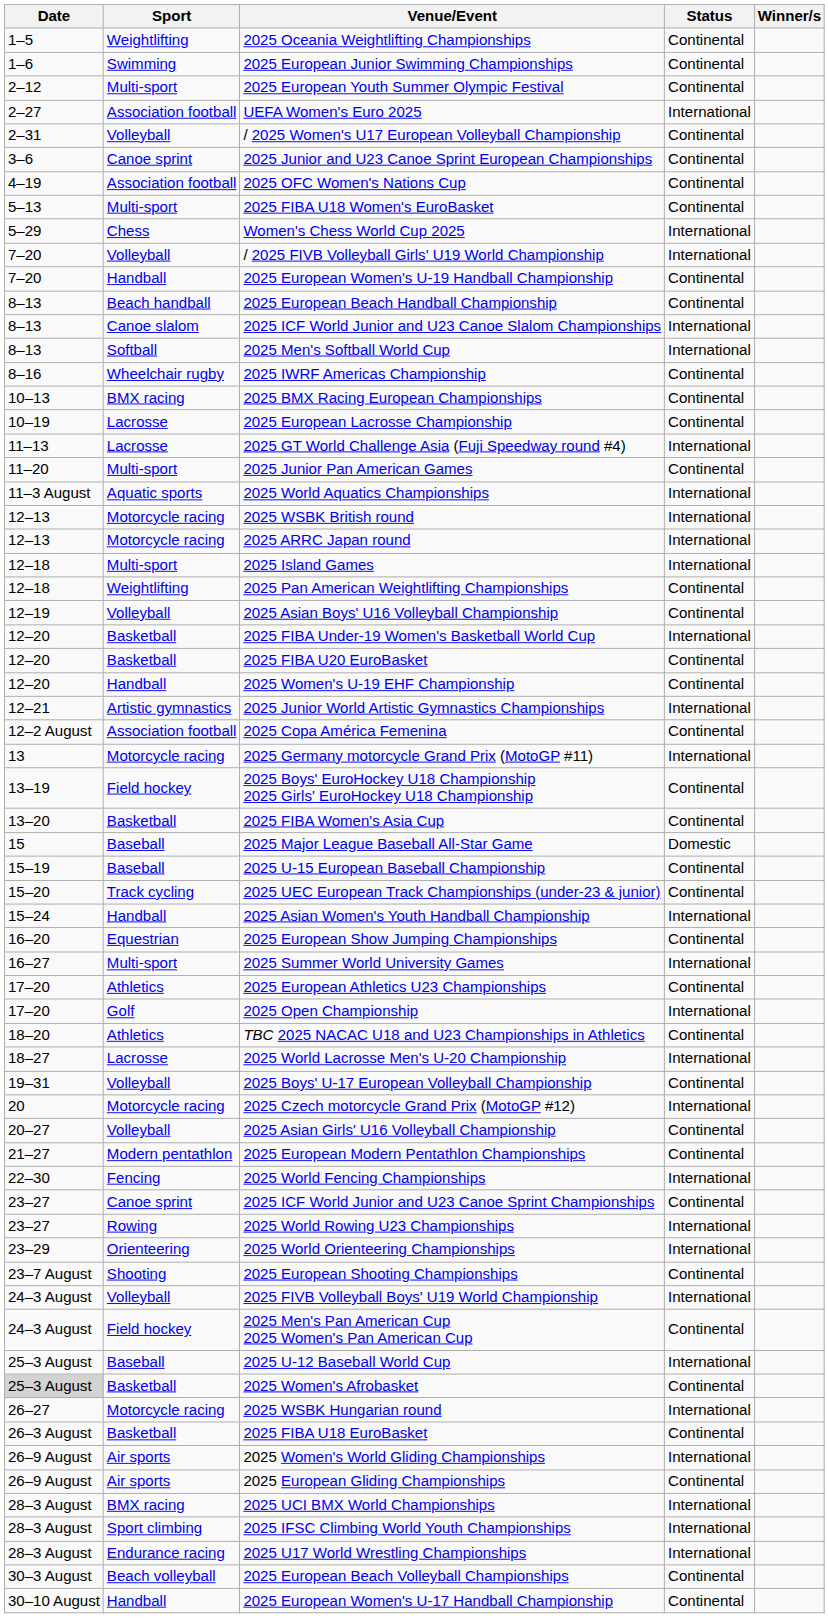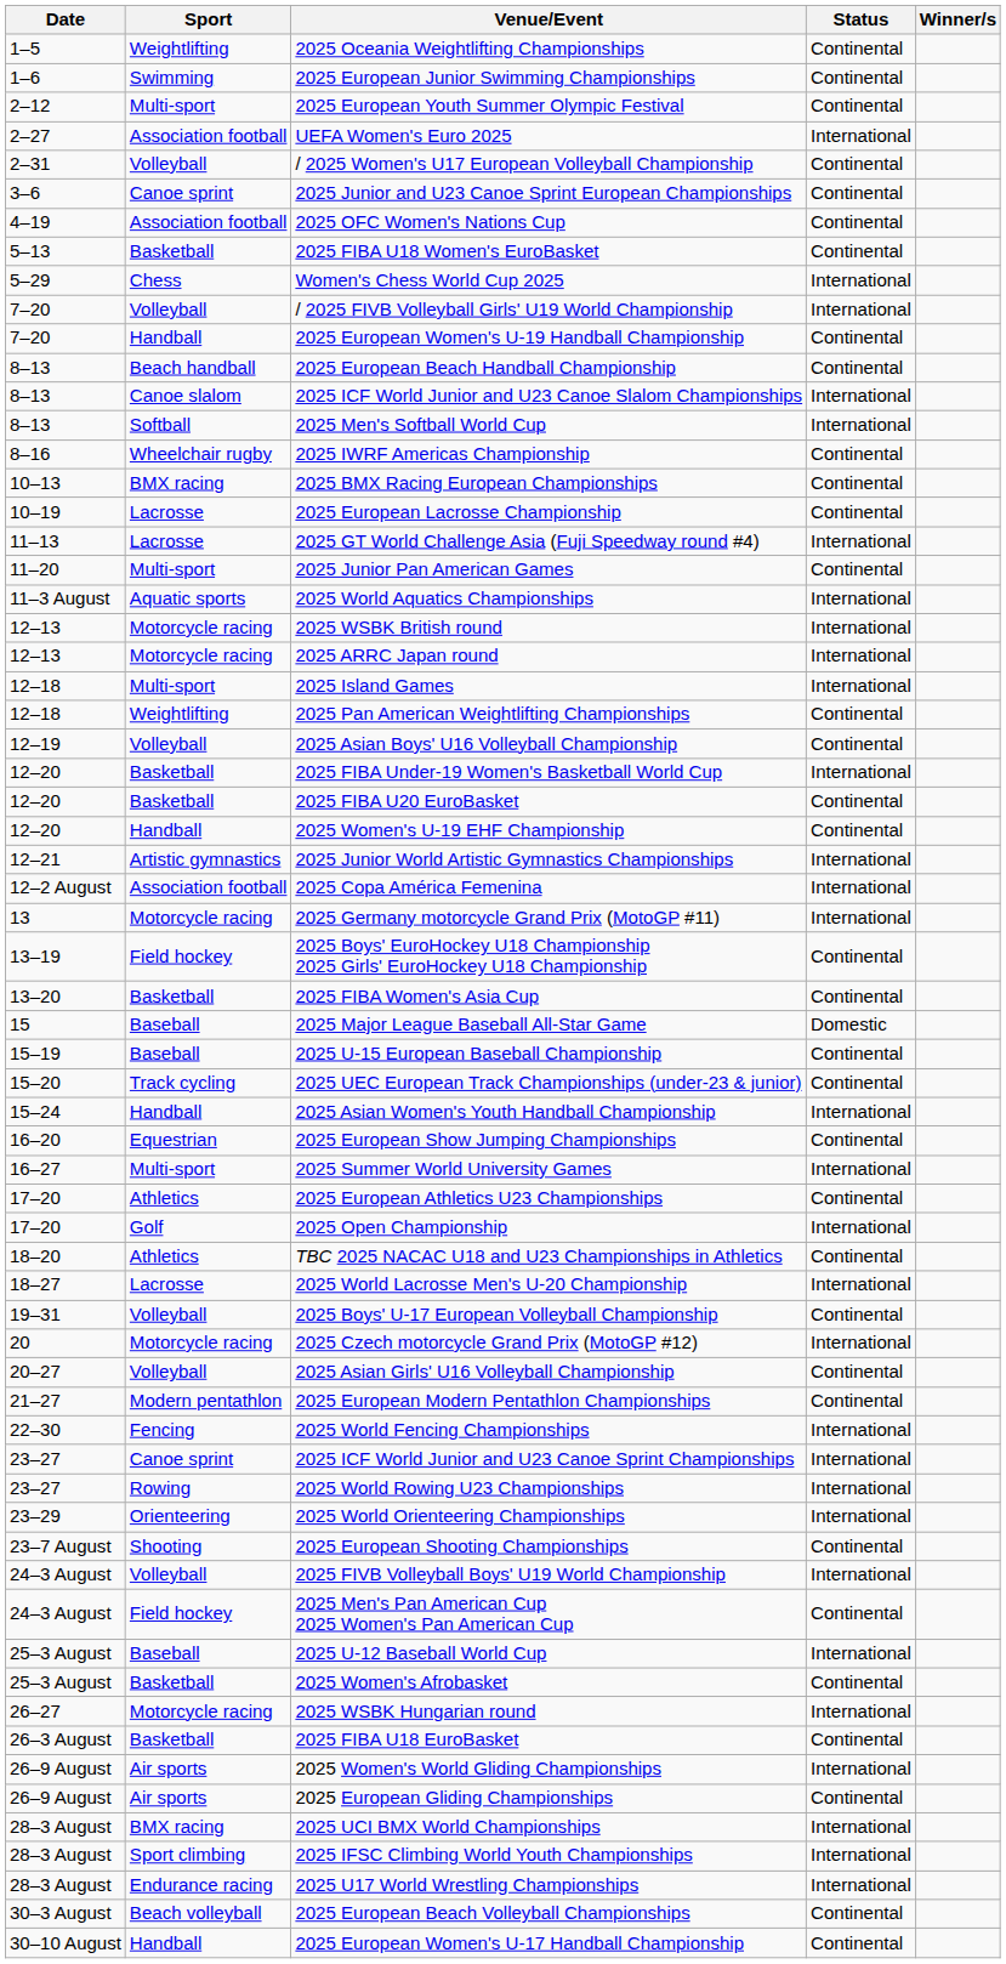 <table class="wikitable source">
 <tr>
 <th>Date</th>
 <th>Sport</th>
 <th>Venue/Event</th>
 <th>Status</th>
 <th>Winner/s</th>
 </tr>
 <tr>
 <td>1–5</td>
 <td><a href='#'>Weightlifting</a></td>
 <td> <a href='#'>2025 Oceania Weightlifting Championships</a></td>
 <td>Continental</td>
 <td></td>
 </tr>
 <tr>
 <td>1–6</td>
 <td><a href='#'>Swimming</a></td>
 <td> <a href='#'>2025 European Junior Swimming Championships</a></td>
 <td>Continental</td>
 <td></td>
 </tr>
 <tr>
 <td>2–12</td>
 <td><a href='#'>Multi-sport</a></td>
 <td> <a href='#'>2025 European Youth Summer Olympic Festival</a></td>
 <td>Continental</td>
 <td></td>
 </tr>
 <tr>
 <td>2–27</td>
 <td><a href='#'>Association football</a></td>
 <td> <a href='#'>UEFA Women's Euro 2025</a></td>
 <td>International</td>
 <td></td>
 </tr>
 <tr>
 <td>2–31</td>
 <td><a href='#'>Volleyball</a></td>
 <td> /  <a href='#'>2025 Women's U17 European Volleyball Championship</a></td>
 <td>Continental</td>
 <td></td>
 </tr>
 <tr>
 <td>3–6</td>
 <td><a href='#'>Canoe sprint</a></td>
 <td> <a href='#'>2025 Junior and U23 Canoe Sprint European Championships</a></td>
 <td>Continental</td>
 <td></td>
 </tr>
 <tr>
 <td>4–19</td>
 <td><a href='#'>Association football</a></td>
 <td> <a href='#'>2025 OFC Women's Nations Cup</a></td>
 <td>Continental</td>
 <td></td>
 </tr>
 <tr>
 <td>5–13</td>
-<td><a href='#'>Multi-sport</a></td>
+<td><a href='#'>Basketball</a></td>
 <td> <a href='#'>2025 FIBA U18 Women's EuroBasket</a></td>
 <td>Continental</td>
 <td></td>
 </tr>
 <tr>
 <td>5–29</td>
 <td><a href='#'>Chess</a></td>
 <td> <a href='#'>Women's Chess World Cup 2025</a></td>
 <td>International</td>
 <td></td>
 </tr>
 <tr>
 <td>7–20</td>
 <td><a href='#'>Volleyball</a></td>
 <td>/ <a href='#'>2025 FIVB Volleyball Girls' U19 World Championship</a></td>
 <td>International</td>
 <td></td>
 </tr>
 <tr>
 <td>7–20</td>
 <td><a href='#'>Handball</a></td>
 <td> <a href='#'>2025 European Women's U-19 Handball Championship</a></td>
 <td>Continental</td>
 <td></td>
 </tr>
 <tr>
 <td>8–13</td>
 <td><a href='#'>Beach handball</a></td>
 <td> <a href='#'>2025 European Beach Handball Championship</a></td>
 <td>Continental</td>
 <td></td>
 </tr>
 <tr>
 <td>8–13</td>
 <td><a href='#'>Canoe slalom</a></td>
 <td> <a href='#'>2025 ICF World Junior and U23 Canoe Slalom Championships</a></td>
 <td>International</td>
 <td></td>
 </tr>
 <tr>
 <td>8–13</td>
 <td><a href='#'>Softball</a></td>
 <td> <a href='#'>2025 Men's Softball World Cup</a></td>
 <td>International</td>
 <td></td>
 </tr>
 <tr>
 <td>8–16</td>
 <td><a href='#'>Wheelchair rugby</a></td>
 <td> <a href='#'>2025 IWRF Americas Championship</a></td>
 <td>Continental</td>
 <td></td>
 </tr>
 <tr>
 <td>10–13</td>
 <td><a href='#'>BMX racing</a></td>
 <td> <a href='#'>2025 BMX Racing European Championships</a></td>
 <td>Continental</td>
 <td></td>
 </tr>
 <tr>
 <td>10–19</td>
 <td><a href='#'>Lacrosse</a></td>
 <td> <a href='#'>2025 European Lacrosse Championship</a></td>
 <td>Continental</td>
 <td></td>
 </tr>
 <tr>
 <td>11–13</td>
 <td><a href='#'>Lacrosse</a></td>
 <td> <a href='#'>2025 GT World Challenge Asia</a> (<a href='#'>Fuji Speedway round</a> #4)</td>
 <td>International</td>
 <td></td>
 </tr>
 <tr>
 <td>11–20</td>
 <td><a href='#'>Multi-sport</a></td>
 <td> <a href='#'>2025 Junior Pan American Games</a></td>
 <td>Continental</td>
 <td></td>
 </tr>
 <tr>
 <td>11–3 August</td>
 <td><a href='#'>Aquatic sports</a></td>
 <td> <a href='#'>2025 World Aquatics Championships</a></td>
 <td>International</td>
 <td></td>
 </tr>
 <tr>
 <td>12–13</td>
 <td><a href='#'>Motorcycle racing</a></td>
 <td> <a href='#'>2025 WSBK British round</a></td>
 <td>International</td>
 <td></td>
 </tr>
 <tr>
 <td>12–13</td>
 <td><a href='#'>Motorcycle racing</a></td>
 <td> <a href='#'>2025 ARRC Japan round</a></td>
 <td>International</td>
 <td></td>
 </tr>
 <tr>
 <td>12–18</td>
 <td><a href='#'>Multi-sport</a></td>
 <td> <a href='#'>2025 Island Games</a></td>
 <td>International</td>
 <td></td>
 </tr>
 <tr>
 <td>12–18</td>
 <td><a href='#'>Weightlifting</a></td>
 <td> <a href='#'>2025 Pan American Weightlifting Championships</a></td>
 <td>Continental</td>
 <td></td>
 </tr>
 <tr>
 <td>12–19</td>
 <td><a href='#'>Volleyball</a></td>
 <td> <a href='#'>2025 Asian Boys' U16 Volleyball Championship</a></td>
 <td>Continental</td>
 <td></td>
 </tr>
 <tr>
 <td>12–20</td>
 <td><a href='#'>Basketball</a></td>
 <td> <a href='#'>2025 FIBA Under-19 Women's Basketball World Cup</a></td>
 <td>International</td>
 <td></td>
 </tr>
 <tr>
 <td>12–20</td>
 <td><a href='#'>Basketball</a></td>
 <td> <a href='#'>2025 FIBA U20 EuroBasket</a></td>
 <td>Continental</td>
 <td></td>
 </tr>
 <tr>
 <td>12–20</td>
 <td><a href='#'>Handball</a></td>
 <td> <a href='#'>2025 Women's U-19 EHF Championship</a></td>
 <td>Continental</td>
 <td></td>
 </tr>
 <tr>
 <td>12–21</td>
 <td><a href='#'>Artistic gymnastics</a></td>
 <td> <a href='#'>2025 Junior World Artistic Gymnastics Championships</a></td>
 <td>International</td>
 <td></td>
 </tr>
 <tr>
 <td>12–2 August</td>
 <td><a href='#'>Association football</a></td>
 <td> <a href='#'>2025 Copa América Femenina</a></td>
-<td>Continental</td>
+<td>International</td>
 <td></td>
 </tr>
 <tr>
 <td>13</td>
 <td><a href='#'>Motorcycle racing</a></td>
 <td> <a href='#'>2025 Germany motorcycle Grand Prix</a> (<a href='#'>MotoGP</a> #11)</td>
 <td>International</td>
 <td></td>
 </tr>
 <tr>
 <td>13–19</td>
 <td><a href='#'>Field hockey</a></td>
 <td> <a href='#'>2025 Boys' EuroHockey U18 Championship</a><br> <a href='#'>2025 Girls' EuroHockey U18 Championship</a></td>
 <td>Continental</td>
 <td></td>
 </tr>
 <tr>
 <td>13–20</td>
 <td><a href='#'>Basketball</a></td>
 <td> <a href='#'>2025 FIBA Women's Asia Cup</a></td>
 <td>Continental</td>
 <td></td>
 </tr>
 <tr>
 <td>15</td>
 <td><a href='#'>Baseball</a></td>
 <td> <a href='#'>2025 Major League Baseball All-Star Game</a></td>
 <td>Domestic</td>
 <td></td>
 </tr>
 <tr>
 <td>15–19</td>
 <td><a href='#'>Baseball</a></td>
 <td> <a href='#'>2025 U-15 European Baseball Championship</a></td>
 <td>Continental</td>
 <td></td>
 </tr>
 <tr>
 <td>15–20</td>
 <td><a href='#'>Track cycling</a></td>
 <td> <a href='#'>2025 UEC European Track Championships (under-23 & junior)</a></td>
 <td>Continental</td>
 <td></td>
 </tr>
 <tr>
 <td>15–24</td>
 <td><a href='#'>Handball</a></td>
 <td> <a href='#'>2025 Asian Women's Youth Handball Championship</a></td>
 <td>International</td>
 <td></td>
 </tr>
 <tr>
 <td>16–20</td>
 <td><a href='#'>Equestrian</a></td>
 <td> <a href='#'>2025 European Show Jumping Championships</a></td>
 <td>Continental</td>
 <td></td>
 </tr>
 <tr>
 <td>16–27</td>
 <td><a href='#'>Multi-sport</a></td>
 <td> <a href='#'>2025 Summer World University Games</a></td>
 <td>International</td>
 <td></td>
 </tr>
 <tr>
 <td>17–20</td>
 <td><a href='#'>Athletics</a></td>
 <td> <a href='#'>2025 European Athletics U23 Championships</a></td>
 <td>Continental</td>
 <td></td>
 </tr>
 <tr>
 <td>17–20</td>
 <td><a href='#'>Golf</a></td>
 <td> <a href='#'>2025 Open Championship</a></td>
 <td>International</td>
 <td></td>
 </tr>
 <tr>
 <td>18–20</td>
 <td><a href='#'>Athletics</a></td>
 <td><em>TBC</em> <a href='#'>2025 NACAC U18 and U23 Championships in Athletics</a></td>
 <td>Continental</td>
 <td></td>
 </tr>
 <tr>
 <td>18–27</td>
 <td><a href='#'>Lacrosse</a></td>
 <td> <a href='#'>2025 World Lacrosse Men's U-20 Championship</a></td>
 <td>International</td>
 <td></td>
 </tr>
 <tr>
 <td>19–31</td>
 <td><a href='#'>Volleyball</a></td>
 <td> <a href='#'>2025 Boys' U-17 European Volleyball Championship</a></td>
 <td>Continental</td>
 <td></td>
 </tr>
 <tr>
 <td>20</td>
 <td><a href='#'>Motorcycle racing</a></td>
 <td> <a href='#'>2025 Czech motorcycle Grand Prix</a> (<a href='#'>MotoGP</a> #12)</td>
 <td>International</td>
 <td></td>
 </tr>
 <tr>
 <td>20–27</td>
 <td><a href='#'>Volleyball</a></td>
 <td> <a href='#'>2025 Asian Girls' U16 Volleyball Championship</a></td>
 <td>Continental</td>
 <td></td>
 </tr>
 <tr>
 <td>21–27</td>
 <td><a href='#'>Modern pentathlon</a></td>
 <td> <a href='#'>2025 European Modern Pentathlon Championships</a></td>
 <td>Continental</td>
 <td></td>
 </tr>
 <tr>
 <td>22–30</td>
 <td><a href='#'>Fencing</a></td>
 <td> <a href='#'>2025 World Fencing Championships</a></td>
 <td>International</td>
 <td></td>
 </tr>
 <tr>
 <td>23–27</td>
 <td><a href='#'>Canoe sprint</a></td>
 <td> <a href='#'>2025 ICF World Junior and U23 Canoe Sprint Championships</a></td>
-<td>Continental</td>
+<td>International</td>
 <td></td>
 </tr>
 <tr>
 <td>23–27</td>
 <td><a href='#'>Rowing</a></td>
 <td> <a href='#'>2025 World Rowing U23 Championships</a></td>
 <td>International</td>
 <td></td>
 </tr>
 <tr>
 <td>23–29</td>
 <td><a href='#'>Orienteering</a></td>
 <td> <a href='#'>2025 World Orienteering Championships</a></td>
 <td>International</td>
 <td></td>
 </tr>
 <tr>
 <td>23–7 August</td>
 <td><a href='#'>Shooting</a></td>
 <td> <a href='#'>2025 European Shooting Championships</a></td>
 <td>Continental</td>
 <td></td>
 </tr>
 <tr>
 <td>24–3 August</td>
 <td><a href='#'>Volleyball</a></td>
 <td> <a href='#'>2025 FIVB Volleyball Boys' U19 World Championship</a></td>
 <td>International</td>
 <td></td>
 </tr>
 <tr>
 <td>24–3 August</td>
 <td><a href='#'>Field hockey</a></td>
 <td> <a href='#'>2025 Men's Pan American Cup</a><br> <a href='#'>2025 Women's Pan American Cup</a></td>
 <td>Continental</td>
 <td></td>
 </tr>
 <tr>
 <td>25–3 August</td>
 <td><a href='#'>Baseball</a></td>
 <td> <a href='#'>2025 U-12 Baseball World Cup</a></td>
 <td>International</td>
 <td></td>
 </tr>
 <tr>
-<td style="background: lightgrey;">25–3 August</td>
+<td>25–3 August</td>
 <td><a href='#'>Basketball</a></td>
 <td> <a href='#'>2025 Women's Afrobasket</a></td>
 <td>Continental</td>
 <td></td>
 </tr>
 <tr>
 <td>26–27</td>
 <td><a href='#'>Motorcycle racing</a></td>
 <td> <a href='#'>2025 WSBK Hungarian round</a></td>
 <td>International</td>
 <td></td>
 </tr>
 <tr>
 <td>26–3 August</td>
 <td><a href='#'>Basketball</a></td>
 <td> <a href='#'>2025 FIBA U18 EuroBasket</a></td>
 <td>Continental</td>
 <td></td>
 </tr>
 <tr>
 <td>26–9 August</td>
 <td><a href='#'>Air sports</a></td>
 <td> 2025 <a href='#'>Women's World Gliding Championships</a></td>
 <td>International</td>
 <td></td>
 </tr>
 <tr>
 <td>26–9 August</td>
 <td><a href='#'>Air sports</a></td>
 <td> 2025 <a href='#'>European Gliding Championships</a></td>
 <td>Continental</td>
 <td></td>
 </tr>
 <tr>
 <td>28–3 August</td>
 <td><a href='#'>BMX racing</a></td>
 <td> <a href='#'>2025 UCI BMX World Championships</a></td>
 <td>International</td>
 <td></td>
 </tr>
 <tr>
 <td>28–3 August</td>
 <td><a href='#'>Sport climbing</a></td>
 <td> <a href='#'>2025 IFSC Climbing World Youth Championships</a></td>
 <td>International</td>
 <td></td>
 </tr>
 <tr>
 <td>28–3 August</td>
 <td><a href='#'>Endurance racing</a></td>
 <td> <a href='#'>2025 U17 World Wrestling Championships</a></td>
 <td>International</td>
 <td></td>
 </tr>
 <tr>
 <td>30–3 August</td>
 <td><a href='#'>Beach volleyball</a></td>
 <td> <a href='#'>2025 European Beach Volleyball Championships</a></td>
 <td>Continental</td>
 <td></td>
 </tr>
 <tr>
 <td>30–10 August</td>
 <td><a href='#'>Handball</a></td>
 <td> <a href='#'>2025 European Women's U-17 Handball Championship</a></td>
 <td>Continental</td>
 <td></td>
 </tr>
 </table>
